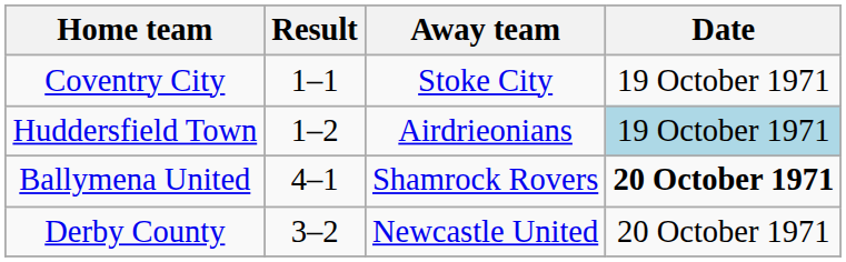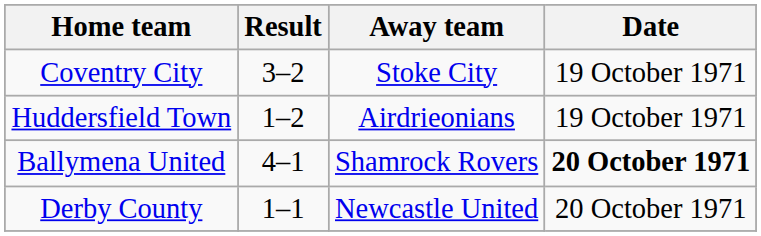 <table class="wikitable" style="text-align: center">
 <tr>
 <th>Home team</th>
 <th>Result</th>
 <th>Away team</th>
 <th>Date</th>
 </tr>
 <tr>
 <td> <a href='#'>Coventry City</a></td>
-<td>1–1</td>
+<td>3–2</td>
 <td> <a href='#'>Stoke City</a></td>
 <td>19 October 1971</td>
 </tr>
 <tr>
 <td> <a href='#'>Huddersfield Town</a></td>
 <td>1–2</td>
 <td> <a href='#'>Airdrieonians</a></td>
-<td style="background: lightblue;">19 October 1971</td>
+<td>19 October 1971</td>
 </tr>
 <tr>
 <td> <a href='#'>Ballymena United</a></td>
 <td>4–1</td>
 <td> <a href='#'>Shamrock Rovers</a></td>
 <td><strong>20 October 1971</strong></td>
 </tr>
 <tr>
 <td> <a href='#'>Derby County</a></td>
-<td>3–2</td>
+<td>1–1</td>
 <td> <a href='#'>Newcastle United</a></td>
 <td>20 October 1971</td>
 </tr>
 </table>
